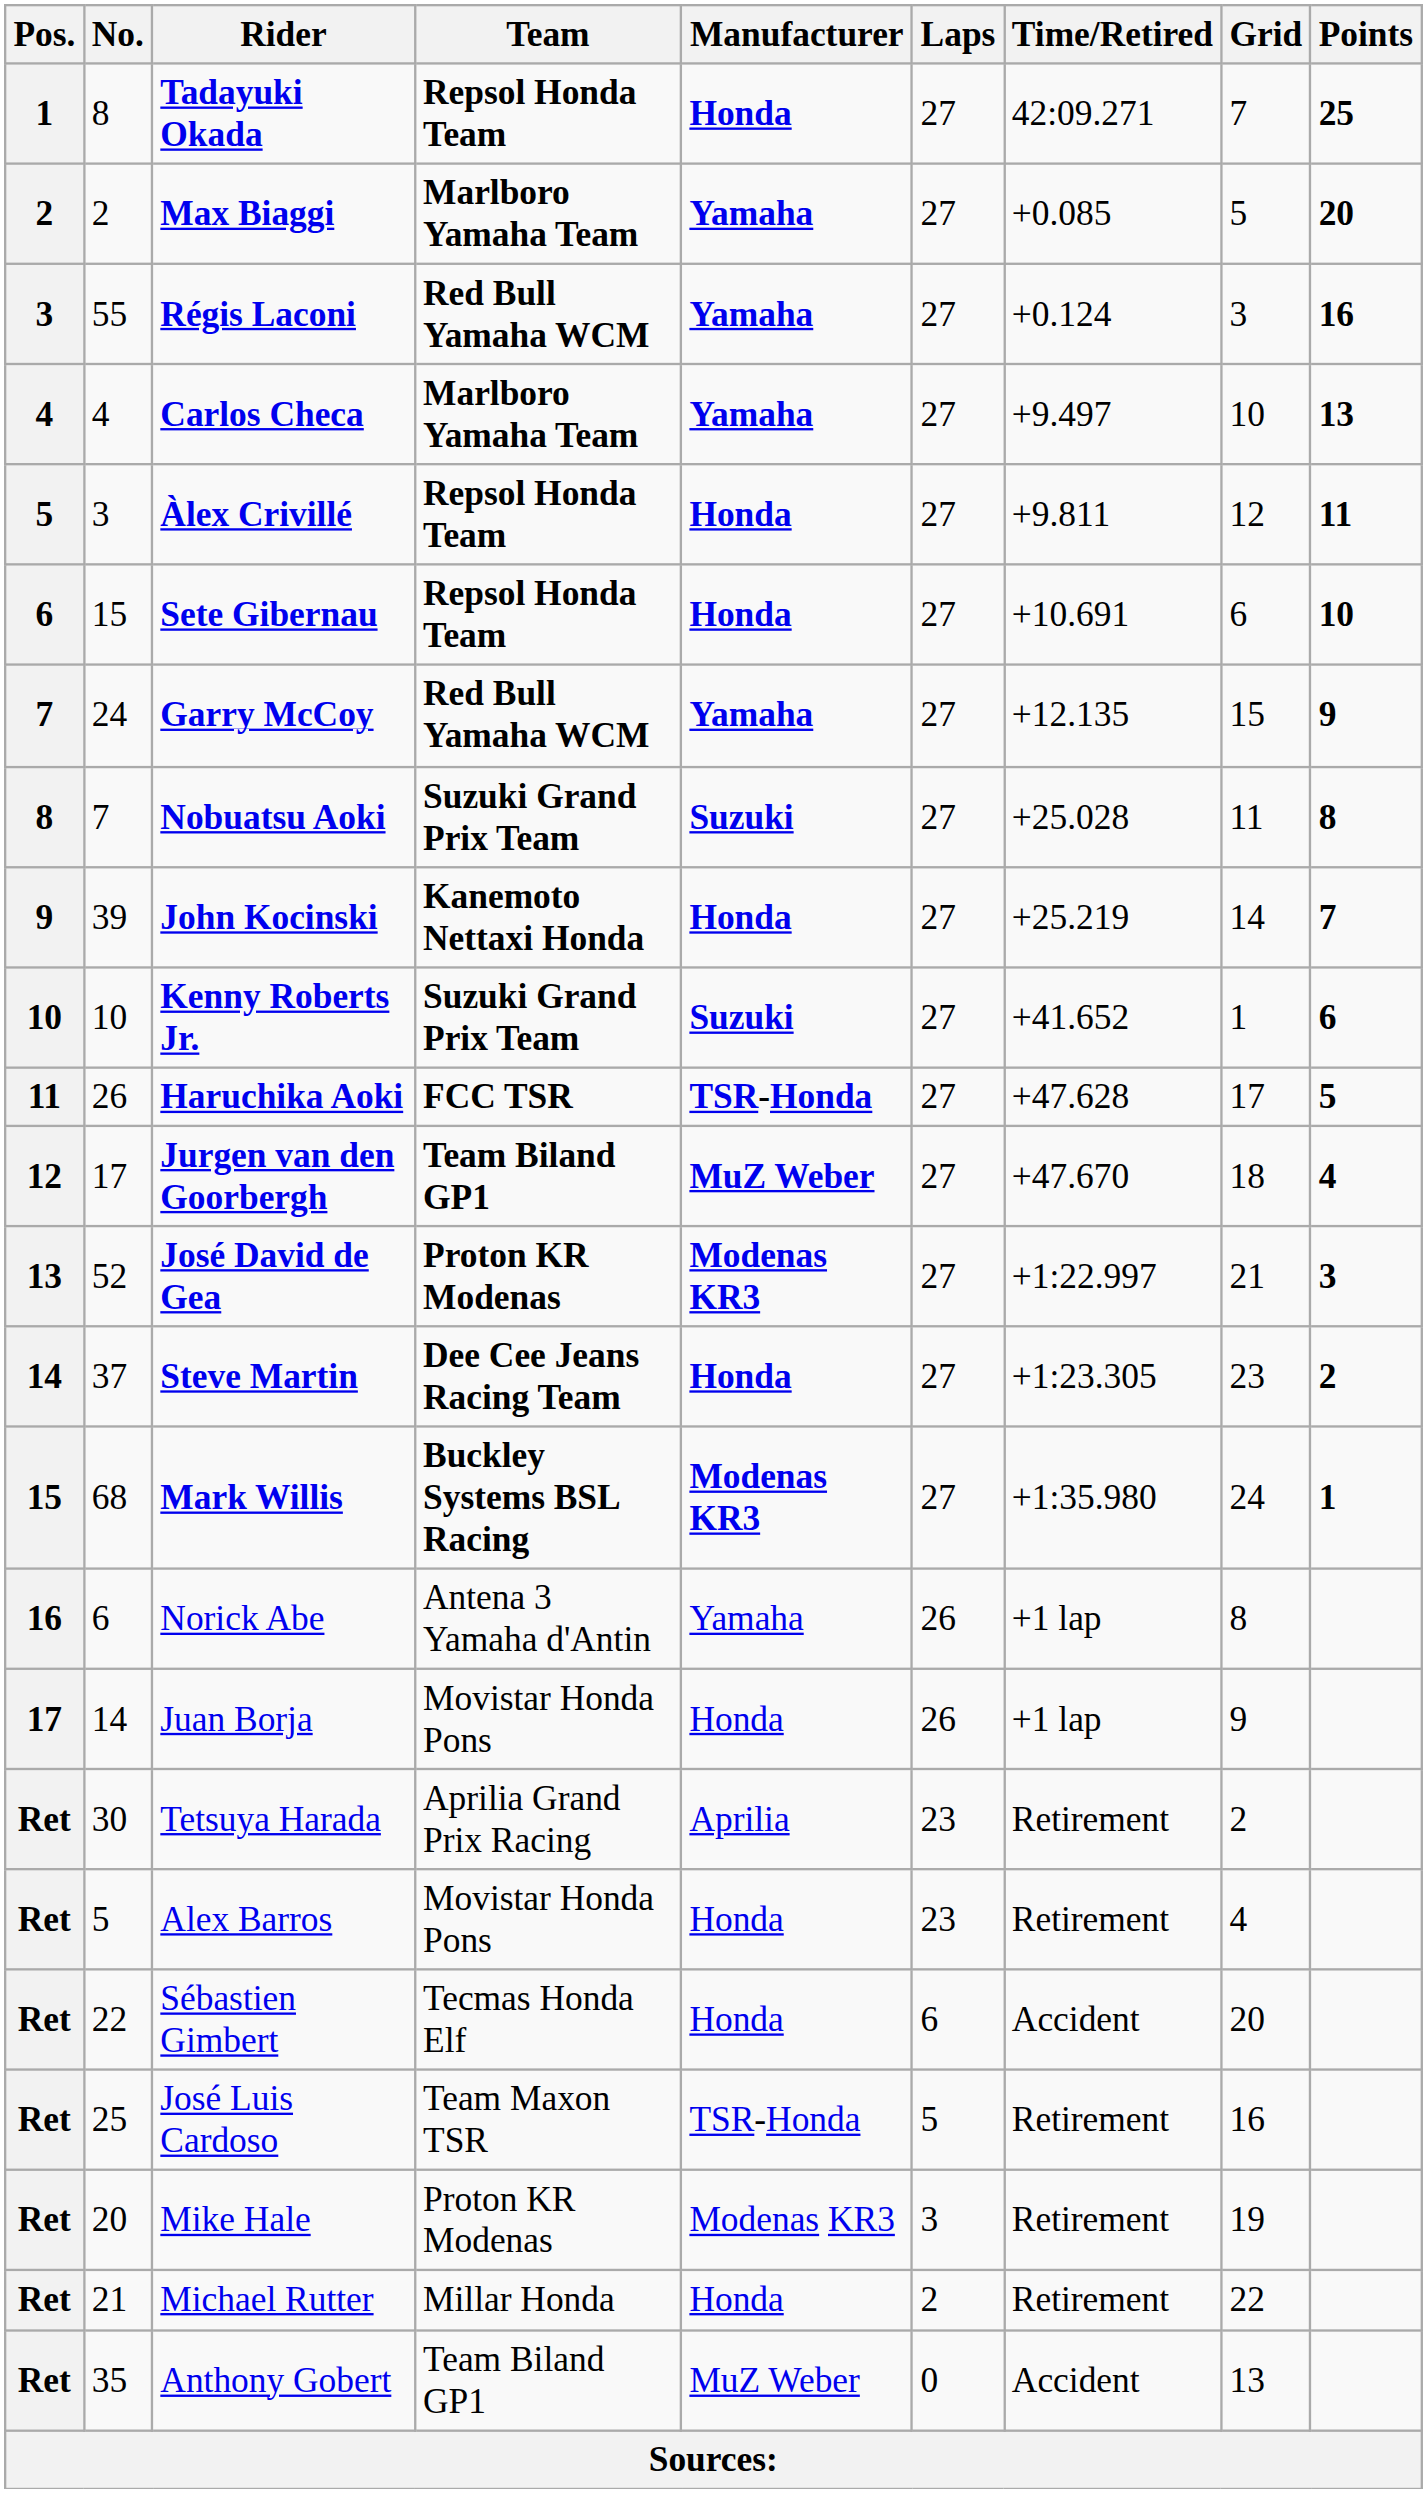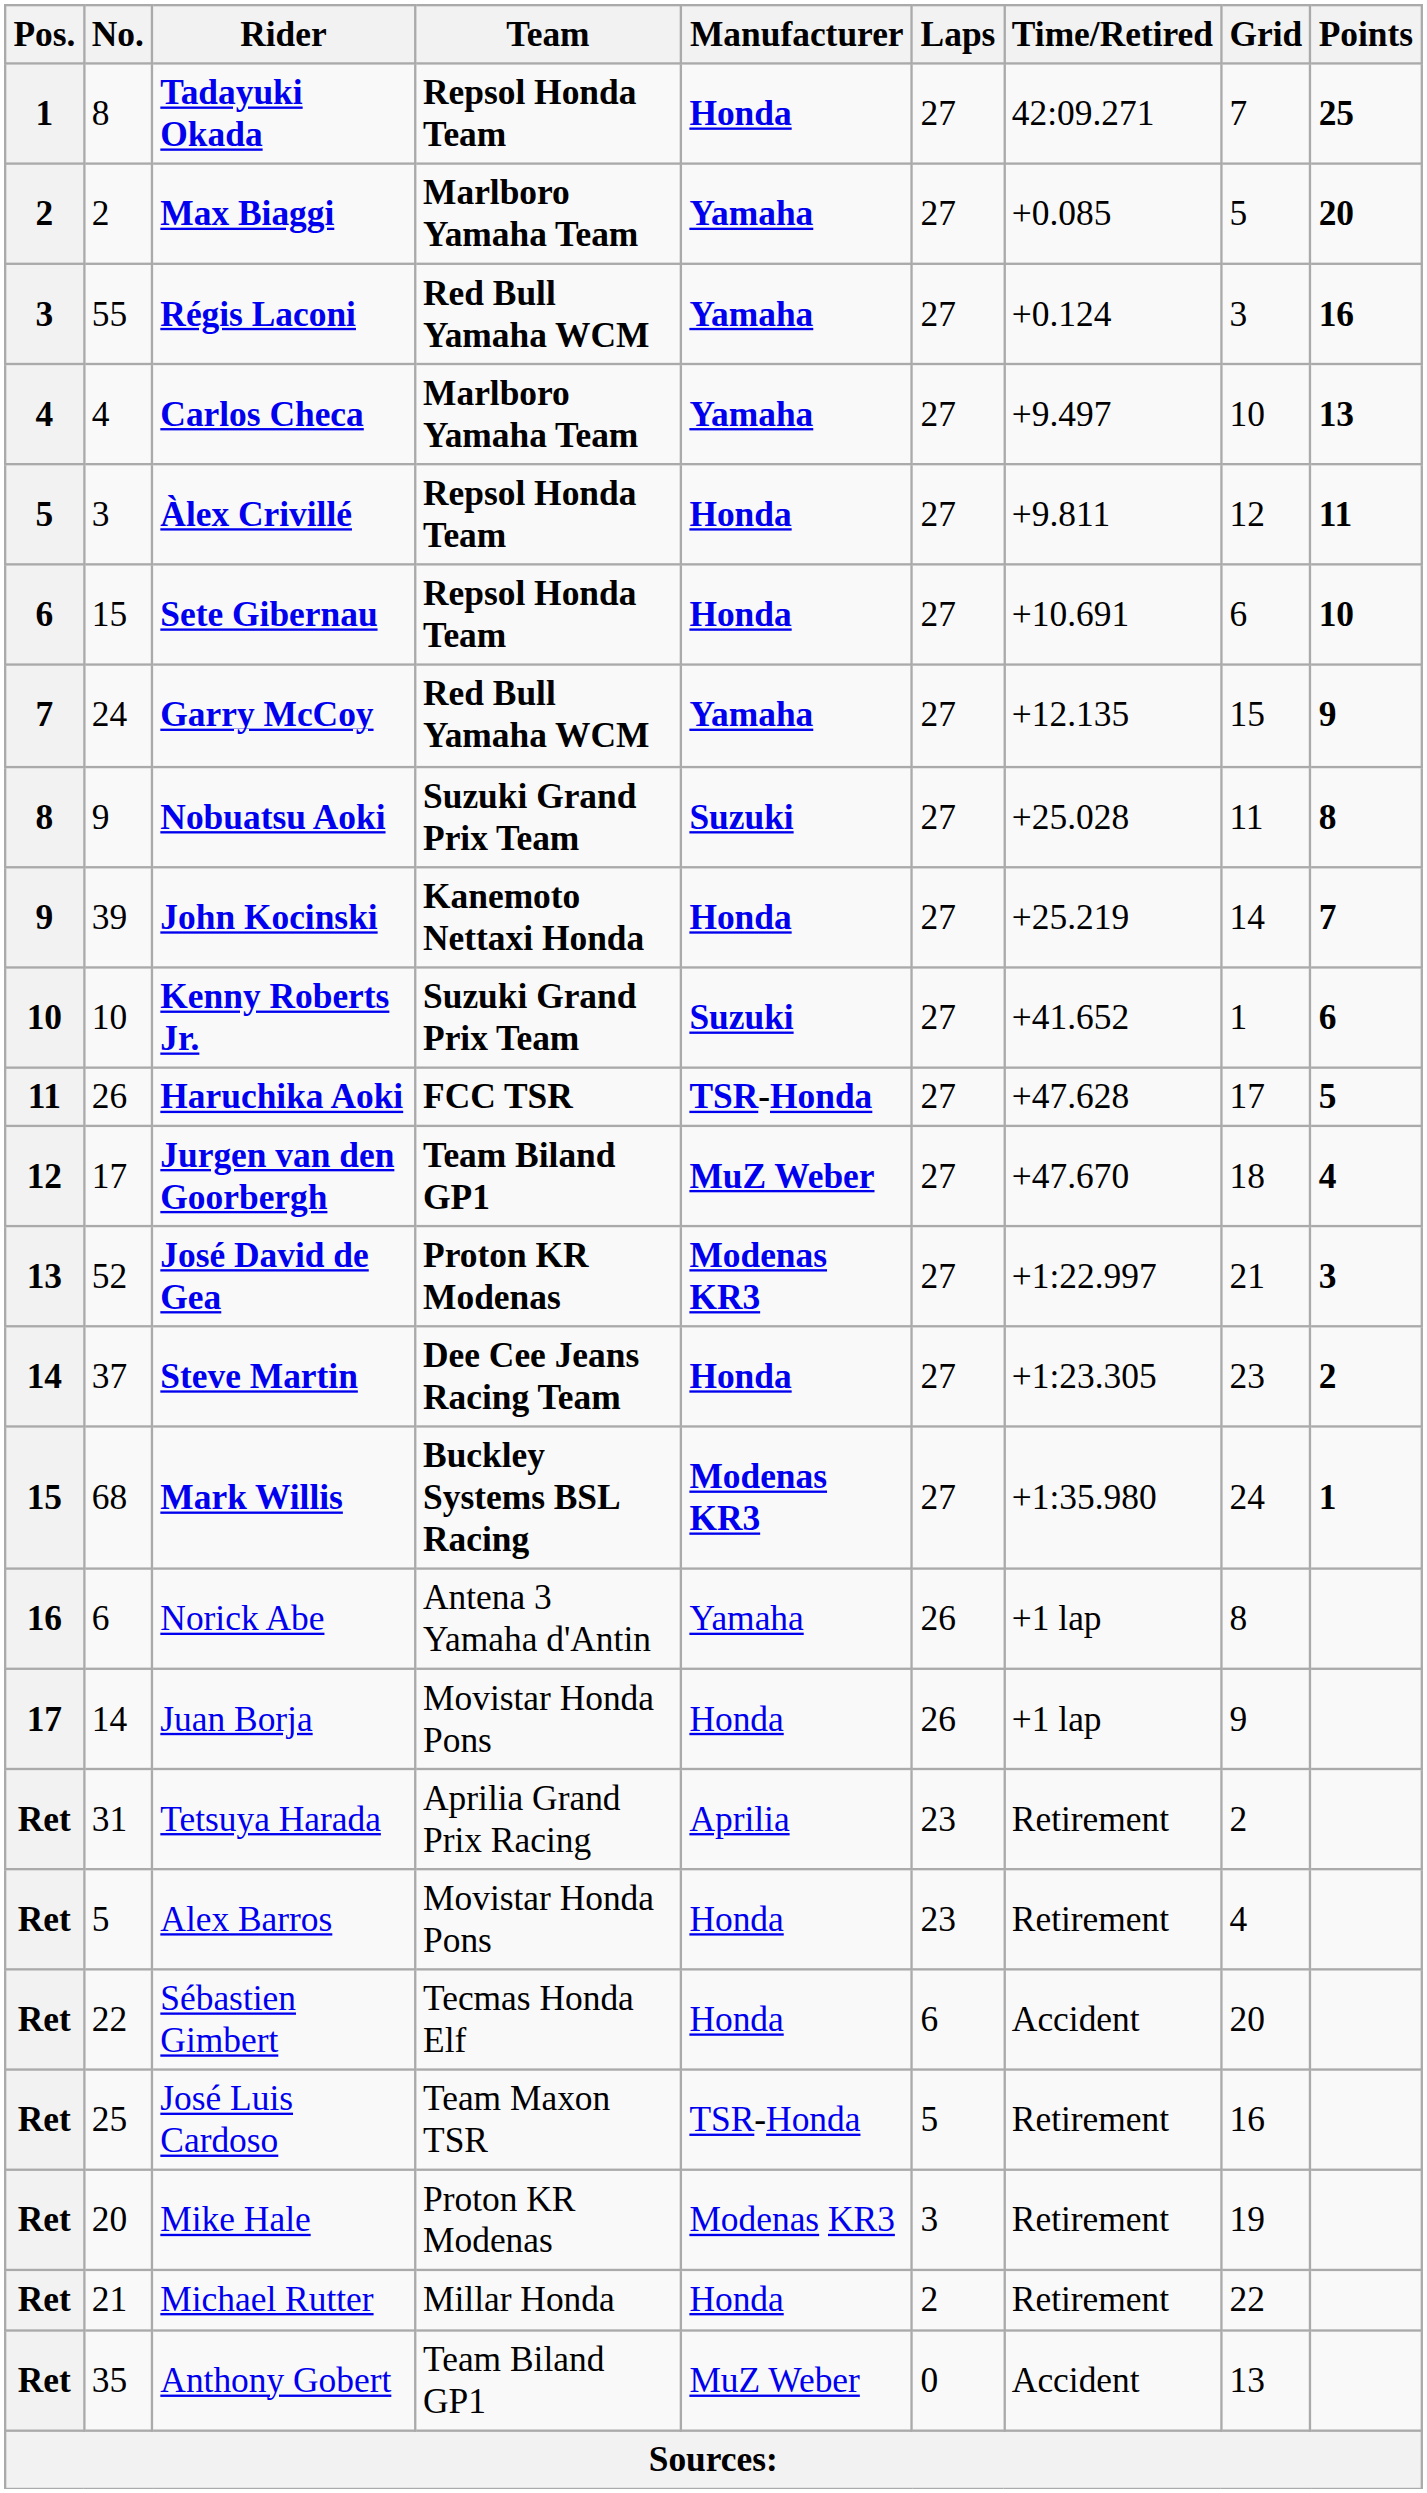 <table class="wikitable" style="font-size: 95%;">
 <tr>
 <th>Pos.</th>
 <th>No.</th>
 <th>Rider</th>
 <th>Team</th>
 <th>Manufacturer</th>
 <th>Laps</th>
 <th>Time/Retired</th>
 <th>Grid</th>
 <th>Points</th>
 </tr>
 <tr>
 <th>1</th>
 <td>8</td>
 <td> <strong><a href='#'>Tadayuki Okada</a></strong></td>
 <td><strong>Repsol Honda Team</strong></td>
 <td><strong><a href='#'>Honda</a></strong></td>
 <td>27</td>
 <td>42:09.271</td>
 <td>7</td>
 <td><strong>25</strong></td>
 </tr>
 <tr>
 <th>2</th>
 <td>2</td>
 <td> <strong><a href='#'>Max Biaggi</a></strong></td>
 <td><strong>Marlboro Yamaha Team</strong></td>
 <td><strong><a href='#'>Yamaha</a></strong></td>
 <td>27</td>
 <td>+0.085</td>
 <td>5</td>
 <td><strong>20</strong></td>
 </tr>
 <tr>
 <th>3</th>
 <td>55</td>
 <td> <strong><a href='#'>Régis Laconi</a></strong></td>
 <td><strong>Red Bull Yamaha WCM</strong></td>
 <td><strong><a href='#'>Yamaha</a></strong></td>
 <td>27</td>
 <td>+0.124</td>
 <td>3</td>
 <td><strong>16</strong></td>
 </tr>
 <tr>
 <th>4</th>
 <td>4</td>
 <td> <strong><a href='#'>Carlos Checa</a></strong></td>
 <td><strong>Marlboro Yamaha Team</strong></td>
 <td><strong><a href='#'>Yamaha</a></strong></td>
 <td>27</td>
 <td>+9.497</td>
 <td>10</td>
 <td><strong>13</strong></td>
 </tr>
 <tr>
 <th>5</th>
 <td>3</td>
 <td> <strong><a href='#'>Àlex Crivillé</a></strong></td>
 <td><strong>Repsol Honda Team</strong></td>
 <td><strong><a href='#'>Honda</a></strong></td>
 <td>27</td>
 <td>+9.811</td>
 <td>12</td>
 <td><strong>11</strong></td>
 </tr>
 <tr>
 <th>6</th>
 <td>15</td>
 <td> <strong><a href='#'>Sete Gibernau</a></strong></td>
 <td><strong>Repsol Honda Team</strong></td>
 <td><strong><a href='#'>Honda</a></strong></td>
 <td>27</td>
 <td>+10.691</td>
 <td>6</td>
 <td><strong>10</strong></td>
 </tr>
 <tr>
 <th>7</th>
 <td>24</td>
 <td> <strong><a href='#'>Garry McCoy</a></strong></td>
 <td><strong>Red Bull Yamaha WCM</strong></td>
 <td><strong><a href='#'>Yamaha</a></strong></td>
 <td>27</td>
 <td>+12.135</td>
 <td>15</td>
 <td><strong>9</strong></td>
 </tr>
 <tr>
 <th>8</th>
-<td>7</td>
+<td>9</td>
 <td> <strong><a href='#'>Nobuatsu Aoki</a></strong></td>
 <td><strong>Suzuki Grand Prix Team</strong></td>
 <td><strong><a href='#'>Suzuki</a></strong></td>
 <td>27</td>
 <td>+25.028</td>
 <td>11</td>
 <td><strong>8</strong></td>
 </tr>
 <tr>
 <th>9</th>
 <td>39</td>
 <td> <strong><a href='#'>John Kocinski</a></strong></td>
 <td><strong>Kanemoto Nettaxi Honda</strong></td>
 <td><strong><a href='#'>Honda</a></strong></td>
 <td>27</td>
 <td>+25.219</td>
 <td>14</td>
 <td><strong>7</strong></td>
 </tr>
 <tr>
 <th>10</th>
 <td>10</td>
 <td> <strong><a href='#'>Kenny Roberts Jr.</a></strong></td>
 <td><strong>Suzuki Grand Prix Team</strong></td>
 <td><strong><a href='#'>Suzuki</a></strong></td>
 <td>27</td>
 <td>+41.652</td>
 <td>1</td>
 <td><strong>6</strong></td>
 </tr>
 <tr>
 <th>11</th>
 <td>26</td>
 <td> <strong><a href='#'>Haruchika Aoki</a></strong></td>
 <td><strong>FCC TSR</strong></td>
 <td><strong><a href='#'>TSR</a>-<a href='#'>Honda</a></strong></td>
 <td>27</td>
 <td>+47.628</td>
 <td>17</td>
 <td><strong>5</strong></td>
 </tr>
 <tr>
 <th>12</th>
 <td>17</td>
 <td> <strong><a href='#'>Jurgen van den Goorbergh</a></strong></td>
 <td><strong>Team Biland GP1</strong></td>
 <td><strong><a href='#'>MuZ Weber</a></strong></td>
 <td>27</td>
 <td>+47.670</td>
 <td>18</td>
 <td><strong>4</strong></td>
 </tr>
 <tr>
 <th>13</th>
 <td>52</td>
 <td> <strong><a href='#'>José David de Gea</a></strong></td>
 <td><strong>Proton KR Modenas</strong></td>
 <td><strong><a href='#'>Modenas</a> <a href='#'>KR3</a></strong></td>
 <td>27</td>
 <td>+1:22.997</td>
 <td>21</td>
 <td><strong>3</strong></td>
 </tr>
 <tr>
 <th>14</th>
 <td>37</td>
 <td> <strong><a href='#'>Steve Martin</a></strong></td>
 <td><strong>Dee Cee Jeans Racing Team</strong></td>
 <td><strong><a href='#'>Honda</a></strong></td>
 <td>27</td>
 <td>+1:23.305</td>
 <td>23</td>
 <td><strong>2</strong></td>
 </tr>
 <tr>
 <th>15</th>
 <td>68</td>
 <td> <strong><a href='#'>Mark Willis</a></strong></td>
 <td><strong>Buckley Systems BSL Racing</strong></td>
 <td><strong><a href='#'>Modenas</a> <a href='#'>KR3</a></strong></td>
 <td>27</td>
 <td>+1:35.980</td>
 <td>24</td>
 <td><strong>1</strong></td>
 </tr>
 <tr>
 <th>16</th>
 <td>6</td>
 <td> <a href='#'>Norick Abe</a></td>
 <td>Antena 3 Yamaha d'Antin</td>
 <td><a href='#'>Yamaha</a></td>
 <td>26</td>
 <td>+1 lap</td>
 <td>8</td>
 <td></td>
 </tr>
 <tr>
 <th>17</th>
 <td>14</td>
 <td> <a href='#'>Juan Borja</a></td>
 <td>Movistar Honda Pons</td>
 <td><a href='#'>Honda</a></td>
 <td>26</td>
 <td>+1 lap</td>
 <td>9</td>
 <td></td>
 </tr>
 <tr>
 <th>Ret</th>
-<td>30</td>
+<td>31</td>
 <td> <a href='#'>Tetsuya Harada</a></td>
 <td>Aprilia Grand Prix Racing</td>
 <td><a href='#'>Aprilia</a></td>
 <td>23</td>
 <td>Retirement</td>
 <td>2</td>
 <td></td>
 </tr>
 <tr>
 <th>Ret</th>
 <td>5</td>
 <td> <a href='#'>Alex Barros</a></td>
 <td>Movistar Honda Pons</td>
 <td><a href='#'>Honda</a></td>
 <td>23</td>
 <td>Retirement</td>
 <td>4</td>
 <td></td>
 </tr>
 <tr>
 <th>Ret</th>
 <td>22</td>
 <td> <a href='#'>Sébastien Gimbert</a></td>
 <td>Tecmas Honda Elf</td>
 <td><a href='#'>Honda</a></td>
 <td>6</td>
 <td>Accident</td>
 <td>20</td>
 <td></td>
 </tr>
 <tr>
 <th>Ret</th>
 <td>25</td>
 <td> <a href='#'>José Luis Cardoso</a></td>
 <td>Team Maxon TSR</td>
 <td><a href='#'>TSR</a>-<a href='#'>Honda</a></td>
 <td>5</td>
 <td>Retirement</td>
 <td>16</td>
 <td></td>
 </tr>
 <tr>
 <th>Ret</th>
 <td>20</td>
 <td> <a href='#'>Mike Hale</a></td>
 <td>Proton KR Modenas</td>
 <td><a href='#'>Modenas</a> <a href='#'>KR3</a></td>
 <td>3</td>
 <td>Retirement</td>
 <td>19</td>
 <td></td>
 </tr>
 <tr>
 <th>Ret</th>
 <td>21</td>
 <td> <a href='#'>Michael Rutter</a></td>
 <td>Millar Honda</td>
 <td><a href='#'>Honda</a></td>
 <td>2</td>
 <td>Retirement</td>
 <td>22</td>
 <td></td>
 </tr>
 <tr>
 <th>Ret</th>
 <td>35</td>
 <td> <a href='#'>Anthony Gobert</a></td>
 <td>Team Biland GP1</td>
 <td><a href='#'>MuZ Weber</a></td>
 <td>0</td>
 <td>Accident</td>
 <td>13</td>
 <td></td>
 </tr>
 <tr>
 <th colspan=9>Sources:</th>
 </tr>
 </table>
